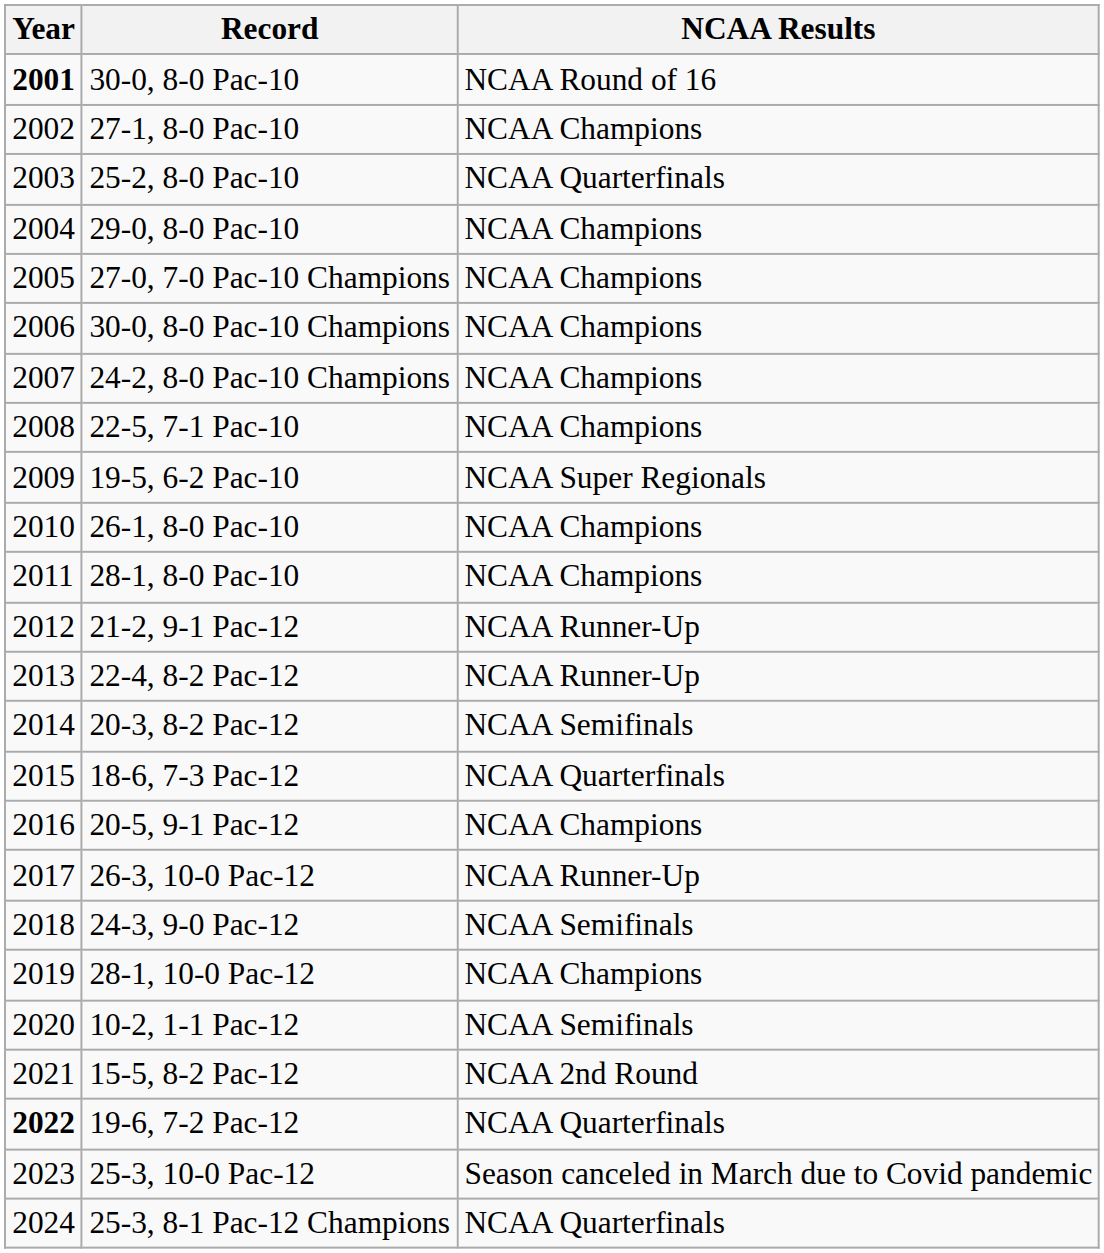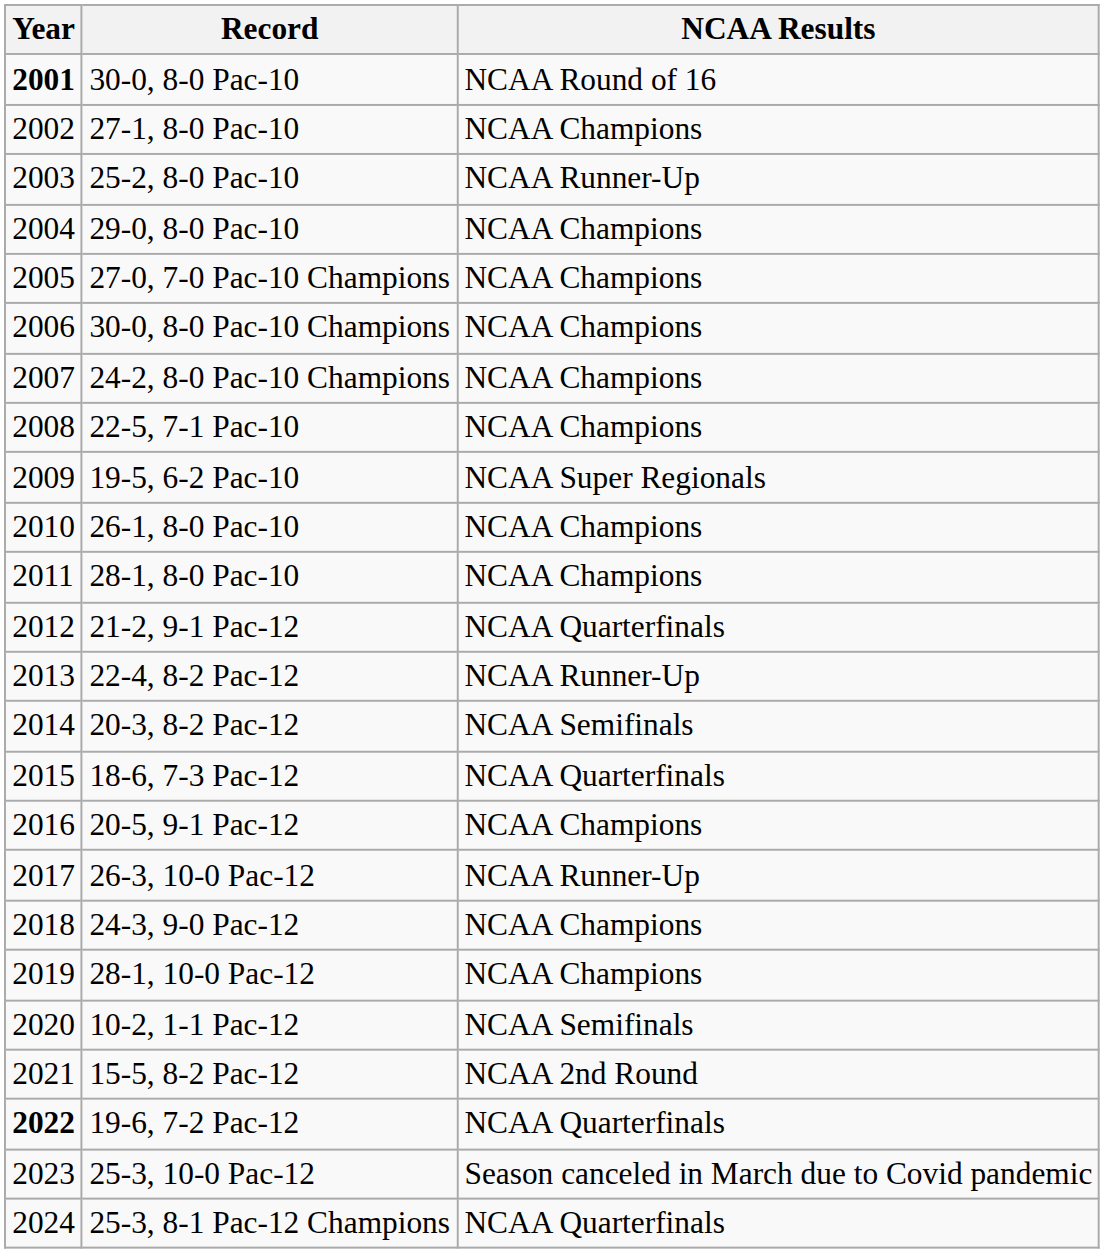 <table class="wikitable">
 <tr>
 <th>Year</th>
 <th>Record</th>
 <th>NCAA Results</th>
 </tr>
 <tr>
 <td><strong>2001</strong></td>
 <td>30-0, 8-0 Pac-10</td>
 <td>NCAA Round of 16</td>
 </tr>
 <tr>
 <td>2002</td>
 <td>27-1, 8-0 Pac-10</td>
 <td>NCAA Champions</td>
 </tr>
 <tr>
 <td>2003</td>
 <td>25-2, 8-0 Pac-10</td>
-<td>NCAA Quarterfinals</td>
+<td>NCAA Runner-Up</td>
 </tr>
 <tr>
 <td>2004</td>
 <td>29-0, 8-0 Pac-10</td>
 <td>NCAA Champions</td>
 </tr>
 <tr>
 <td>2005</td>
 <td>27-0, 7-0 Pac-10 Champions</td>
 <td>NCAA Champions</td>
 </tr>
 <tr>
 <td>2006</td>
 <td>30-0, 8-0 Pac-10 Champions</td>
 <td>NCAA Champions</td>
 </tr>
 <tr>
 <td>2007</td>
 <td>24-2, 8-0 Pac-10 Champions</td>
 <td>NCAA Champions</td>
 </tr>
 <tr>
 <td>2008</td>
 <td>22-5, 7-1 Pac-10</td>
 <td>NCAA Champions</td>
 </tr>
 <tr>
 <td>2009</td>
 <td>19-5, 6-2 Pac-10</td>
 <td>NCAA Super Regionals</td>
 </tr>
 <tr>
 <td>2010</td>
 <td>26-1, 8-0 Pac-10</td>
 <td>NCAA Champions</td>
 </tr>
 <tr>
 <td>2011</td>
 <td>28-1, 8-0 Pac-10</td>
 <td>NCAA Champions</td>
 </tr>
 <tr>
 <td>2012</td>
 <td>21-2, 9-1 Pac-12</td>
-<td>NCAA Runner-Up</td>
+<td>NCAA Quarterfinals</td>
 </tr>
 <tr>
 <td>2013</td>
 <td>22-4, 8-2 Pac-12</td>
 <td>NCAA Runner-Up</td>
 </tr>
 <tr>
 <td>2014</td>
 <td>20-3, 8-2 Pac-12</td>
 <td>NCAA Semifinals</td>
 </tr>
 <tr>
 <td>2015</td>
 <td>18-6, 7-3 Pac-12</td>
 <td>NCAA Quarterfinals</td>
 </tr>
 <tr>
 <td>2016</td>
 <td>20-5, 9-1 Pac-12</td>
 <td>NCAA Champions</td>
 </tr>
 <tr>
 <td>2017</td>
 <td>26-3, 10-0 Pac-12</td>
 <td>NCAA Runner-Up</td>
 </tr>
 <tr>
 <td>2018</td>
 <td>24-3, 9-0 Pac-12</td>
-<td>NCAA Semifinals</td>
+<td>NCAA Champions</td>
 </tr>
 <tr>
 <td>2019</td>
 <td>28-1, 10-0 Pac-12</td>
 <td>NCAA Champions</td>
 </tr>
 <tr>
 <td>2020</td>
 <td>10-2, 1-1 Pac-12</td>
 <td>NCAA Semifinals</td>
 </tr>
 <tr>
 <td>2021</td>
 <td>15-5, 8-2 Pac-12</td>
 <td>NCAA 2nd Round</td>
 </tr>
 <tr>
 <td><strong>2022</strong></td>
 <td>19-6, 7-2 Pac-12</td>
 <td>NCAA Quarterfinals</td>
 </tr>
 <tr>
 <td>2023</td>
 <td>25-3, 10-0 Pac-12</td>
 <td>Season canceled in March due to Covid pandemic</td>
 </tr>
 <tr>
 <td>2024</td>
 <td>25-3, 8-1 Pac-12 Champions</td>
 <td>NCAA Quarterfinals</td>
 </tr>
 </table>
